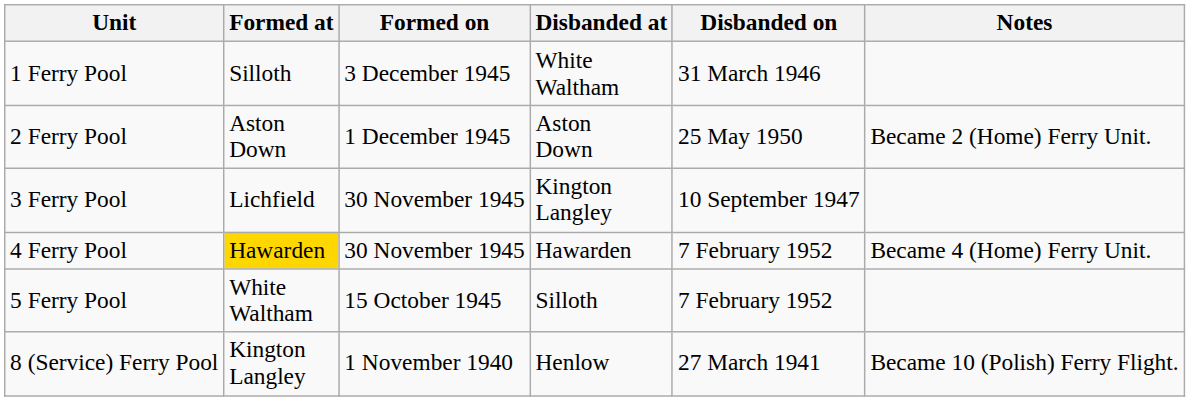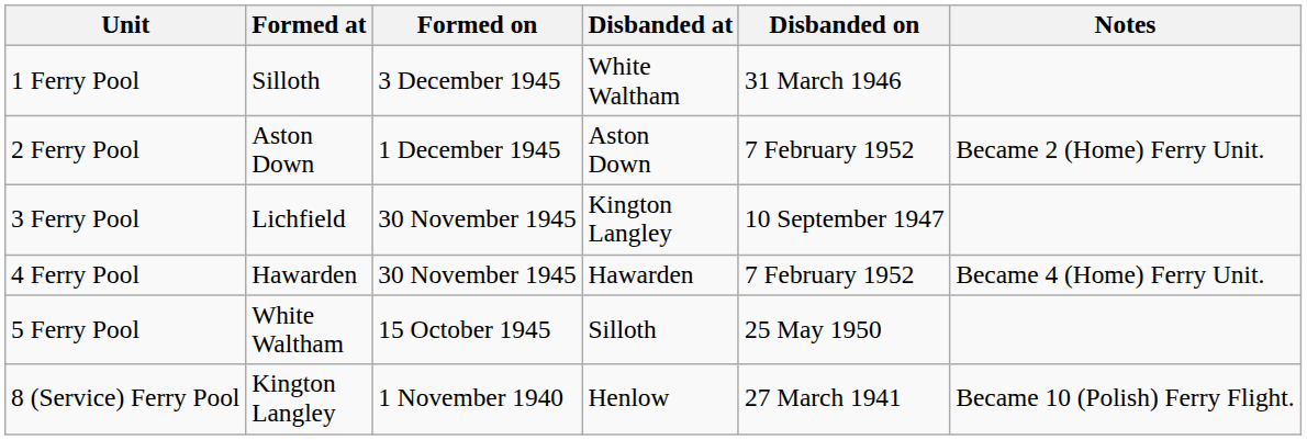 <table class="wikitable">
 <tr>
 <th>Unit</th>
 <th>Formed at</th>
 <th>Formed on</th>
 <th>Disbanded at</th>
 <th>Disbanded on</th>
 <th>Notes</th>
 </tr>
 <tr>
 <td>1 Ferry Pool</td>
 <td>Silloth</td>
 <td>3 December 1945</td>
 <td>White<br>Waltham</td>
 <td>31 March 1946</td>
 <td></td>
 </tr>
 <tr>
 <td>2 Ferry Pool</td>
 <td>Aston<br>Down</td>
 <td>1 December 1945</td>
 <td>Aston<br>Down</td>
-<td>25 May 1950</td>
+<td>7 February 1952</td>
 <td>Became 2 (Home) Ferry Unit.</td>
 </tr>
 <tr>
 <td>3 Ferry Pool</td>
 <td>Lichfield</td>
 <td>30 November 1945</td>
 <td>Kington<br>Langley</td>
 <td>10 September 1947</td>
 <td></td>
 </tr>
 <tr>
 <td>4 Ferry Pool</td>
-<td style="background: gold;">Hawarden</td>
+<td>Hawarden</td>
 <td>30 November 1945</td>
 <td>Hawarden</td>
 <td>7 February 1952</td>
 <td>Became 4 (Home) Ferry Unit.</td>
 </tr>
 <tr>
 <td>5 Ferry Pool</td>
 <td>White<br>Waltham</td>
 <td>15 October 1945</td>
 <td>Silloth</td>
-<td>7 February 1952</td>
+<td>25 May 1950</td>
 <td></td>
 </tr>
 <tr>
 <td>8 (Service) Ferry Pool</td>
 <td>Kington<br>Langley</td>
 <td>1 November 1940</td>
 <td>Henlow</td>
 <td>27 March 1941</td>
 <td>Became 10 (Polish) Ferry Flight.</td>
 </tr>
 </table>
